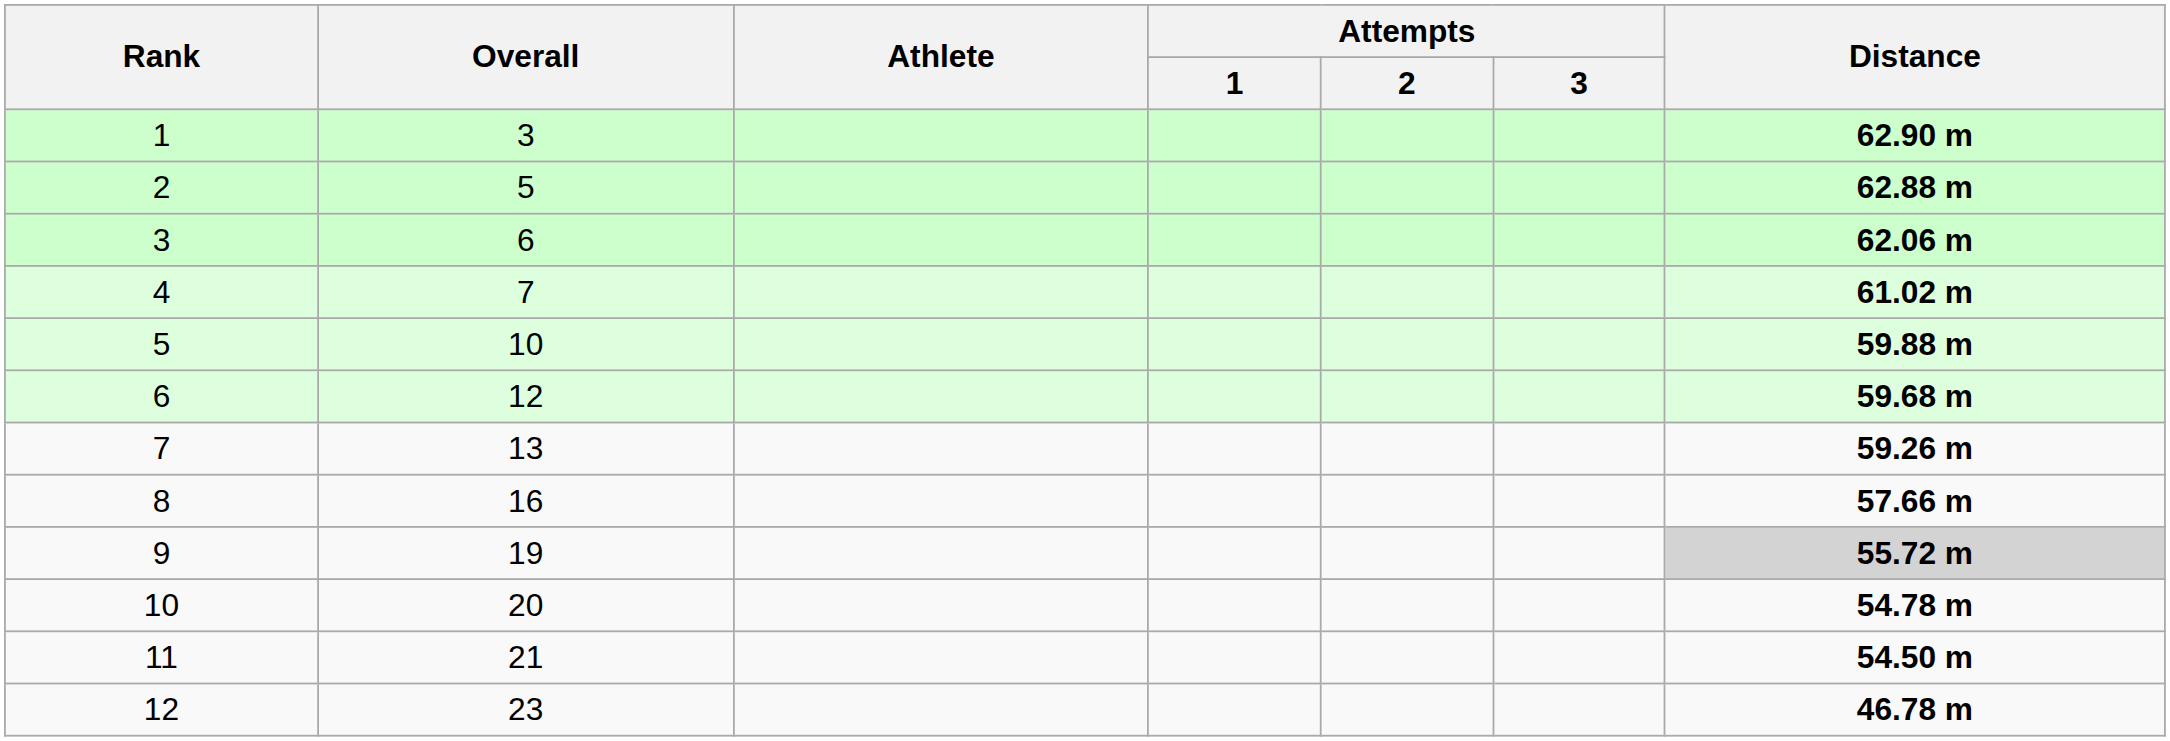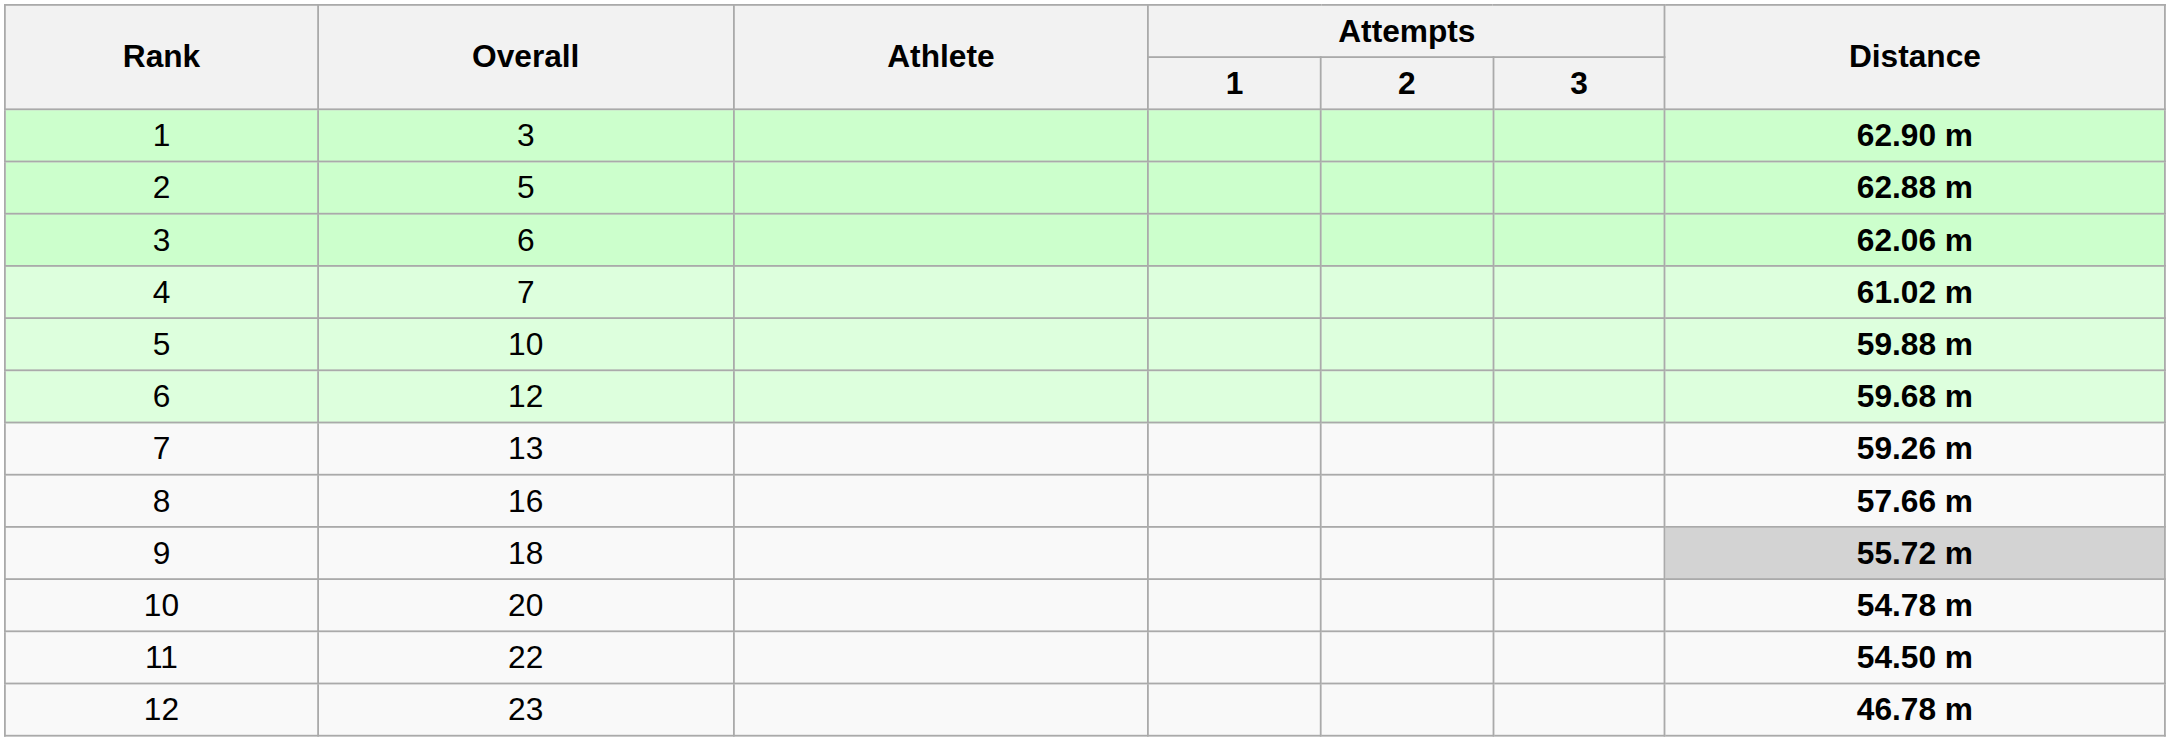 <table class="wikitable" style=" text-align:center; font-size:110%;" width="95%">
 <tr>
 <th rowspan="2">Rank</th>
 <th rowspan="2">Overall</th>
 <th rowspan="2">Athlete</th>
 <th colspan="3">Attempts</th>
 <th rowspan="2">Distance</th>
 </tr>
 <tr>
 <th>1</th>
 <th>2</th>
 <th>3</th>
 </tr>
 <tr style="background:#ccffcc;">
 <td>1</td>
 <td>3</td>
 <td align=left></td>
 <td></td>
 <td></td>
 <td></td>
 <td align="center"><strong>62.90 m</strong></td>
 </tr>
 <tr style="background:#ccffcc;">
 <td>2</td>
 <td>5</td>
 <td align=left></td>
 <td></td>
 <td></td>
 <td></td>
 <td align="center"><strong>62.88 m</strong></td>
 </tr>
 <tr style="background:#ccffcc;">
 <td>3</td>
 <td>6</td>
 <td align=left></td>
 <td></td>
 <td></td>
 <td></td>
 <td align="center"><strong>62.06 m</strong></td>
 </tr>
 <tr style="background:#ddffdd;">
 <td>4</td>
 <td>7</td>
 <td align=left></td>
 <td></td>
 <td></td>
 <td></td>
 <td align="center"><strong>61.02 m</strong></td>
 </tr>
 <tr style="background:#ddffdd;">
 <td>5</td>
 <td>10</td>
 <td align=left></td>
 <td></td>
 <td></td>
 <td></td>
 <td align="center"><strong>59.88 m</strong></td>
 </tr>
 <tr style="background:#ddffdd;">
 <td>6</td>
 <td>12</td>
 <td align=left></td>
 <td></td>
 <td></td>
 <td></td>
 <td><strong>59.68 m</strong></td>
 </tr>
 <tr>
 <td>7</td>
 <td>13</td>
 <td align=left></td>
 <td></td>
 <td></td>
 <td></td>
 <td><strong>59.26 m</strong></td>
 </tr>
 <tr>
 <td>8</td>
 <td>16</td>
 <td align=left></td>
 <td></td>
 <td></td>
 <td></td>
 <td><strong>57.66 m</strong></td>
 </tr>
 <tr>
 <td>9</td>
-<td>19</td>
+<td>18</td>
 <td align=left></td>
 <td></td>
 <td></td>
 <td></td>
 <td style="background: lightgrey;"><strong>55.72 m</strong></td>
 </tr>
 <tr>
 <td>10</td>
 <td>20</td>
 <td align=left></td>
 <td></td>
 <td></td>
 <td></td>
 <td><strong>54.78 m</strong></td>
 </tr>
 <tr>
 <td>11</td>
-<td>21</td>
+<td>22</td>
 <td align=left></td>
 <td></td>
 <td></td>
 <td></td>
 <td><strong>54.50 m</strong></td>
 </tr>
 <tr>
 <td>12</td>
 <td>23</td>
 <td align=left></td>
 <td></td>
 <td></td>
 <td></td>
 <td><strong>46.78 m</strong></td>
 </tr>
 </table>
